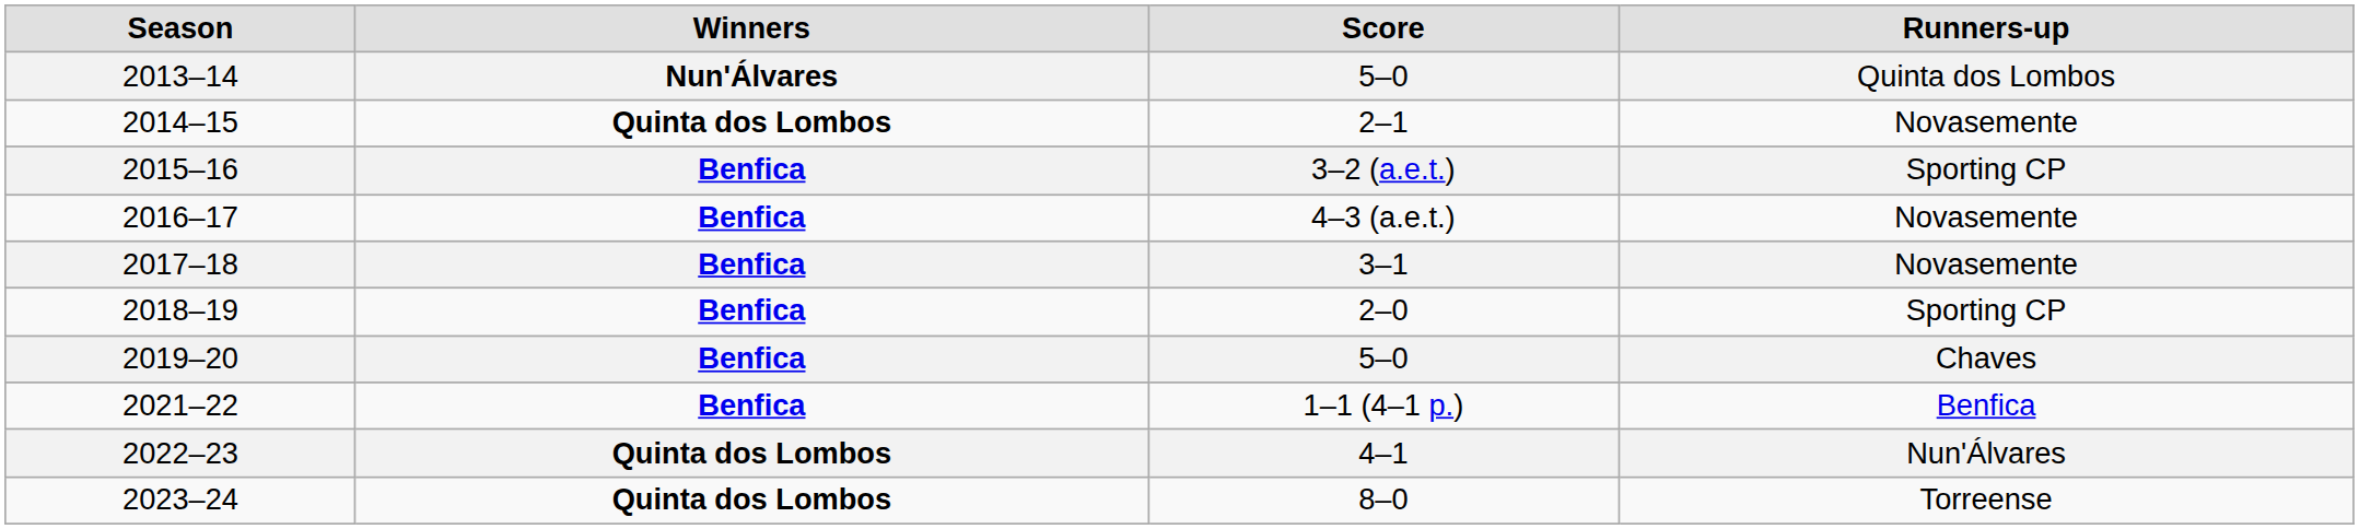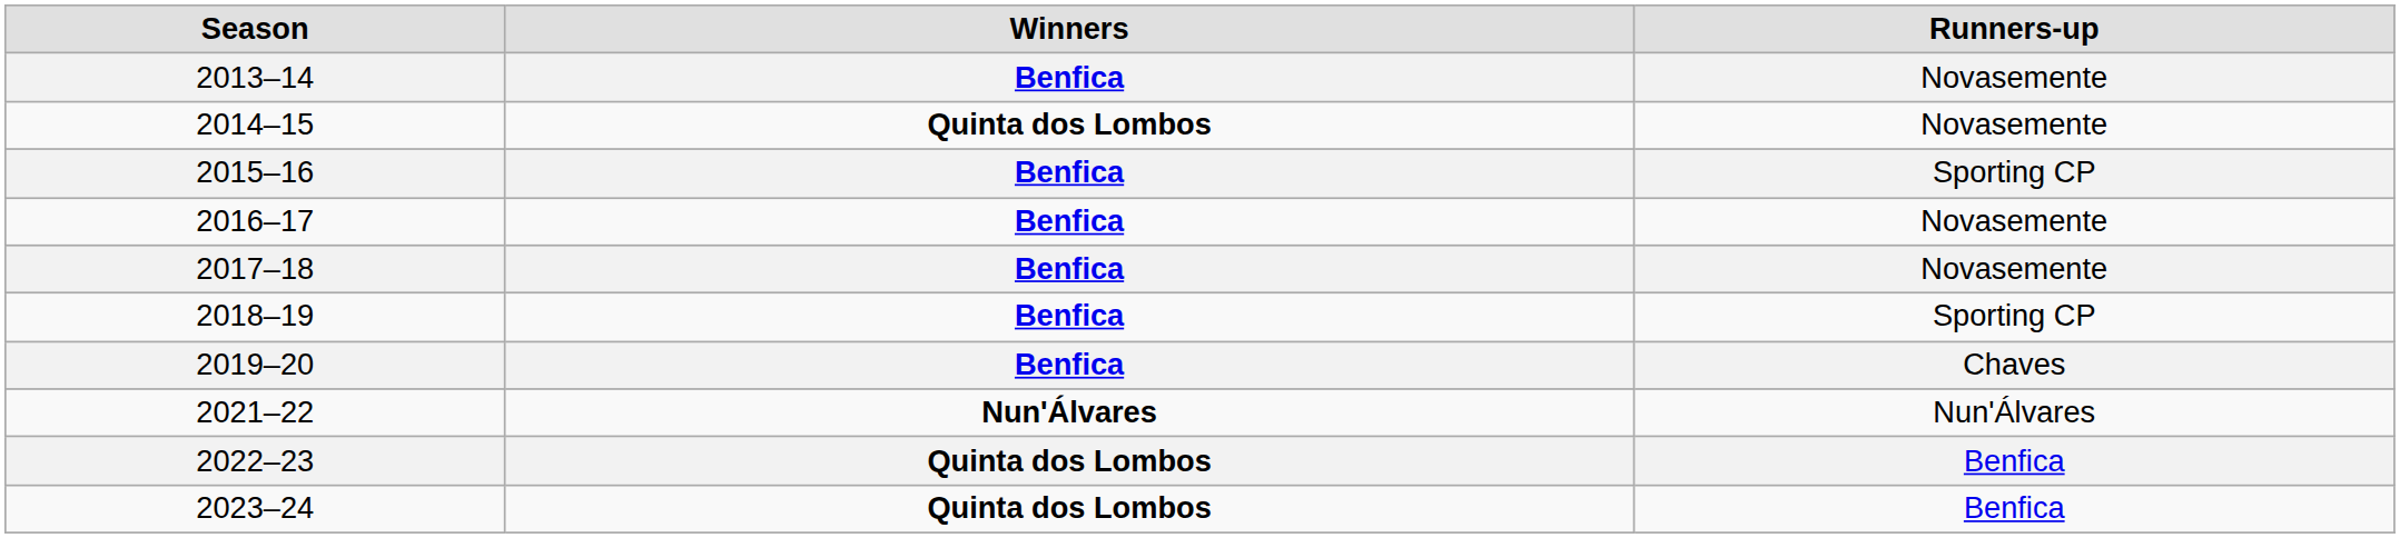 <table class="wikitable" width=100% style="text-align: center">
 <tr bgcolor=#e0e0e0>
 <td><strong>Season</strong></td>
 <td><strong>Winners</strong></td>
-<td><strong>Score</strong></td>
 <td><strong>Runners-up</strong></td>
 </tr>
 <tr bgcolor=#f2f2f2>
 <td>2013–14</td>
-<td><strong>Nun'Álvares</strong></td>
-<td>5–0</td>
-<td>Quinta dos Lombos</td>
+<td><strong><a href='#'>Benfica</a></strong></td>
+<td>Novasemente</td>
 </tr>
 <tr>
 <td>2014–15</td>
 <td><strong>Quinta dos Lombos</strong></td>
-<td>2–1</td>
 <td>Novasemente</td>
 </tr>
 <tr bgcolor=#f2f2f2>
 <td>2015–16</td>
 <td><strong><a href='#'>Benfica</a></strong></td>
-<td>3–2 (<a href='#'>a.e.t.</a>)</td>
 <td>Sporting CP</td>
 </tr>
 <tr>
 <td>2016–17</td>
 <td><strong><a href='#'>Benfica</a></strong></td>
-<td>4–3 (a.e.t.)</td>
 <td>Novasemente</td>
 </tr>
 <tr bgcolor=#f2f2f2>
 <td>2017–18</td>
 <td><strong><a href='#'>Benfica</a></strong></td>
-<td>3–1</td>
 <td>Novasemente</td>
 </tr>
 <tr>
 <td>2018–19</td>
 <td><strong><a href='#'>Benfica</a></strong></td>
-<td>2–0</td>
 <td>Sporting CP</td>
 </tr>
 <tr bgcolor=#f2f2f2>
 <td>2019–20</td>
 <td><strong><a href='#'>Benfica</a></strong></td>
-<td>5–0</td>
 <td>Chaves</td>
 </tr>
 <tr>
 <td>2021–22</td>
-<td><strong><a href='#'>Benfica</a></strong></td>
-<td>1–1 (4–1 <a href='#'>p.</a>)</td>
-<td><a href='#'>Benfica</a></td>
+<td><strong>Nun'Álvares</strong></td>
+<td>Nun'Álvares</td>
 </tr>
 <tr bgcolor=#f2f2f2>
 <td>2022–23</td>
 <td><strong>Quinta dos Lombos</strong></td>
-<td>4–1</td>
-<td>Nun'Álvares</td>
+<td><a href='#'>Benfica</a></td>
 </tr>
 <tr>
 <td>2023–24</td>
 <td><strong>Quinta dos Lombos</strong></td>
-<td>8–0</td>
-<td>Torreense</td>
+<td><a href='#'>Benfica</a></td>
 </tr>
 </table>
